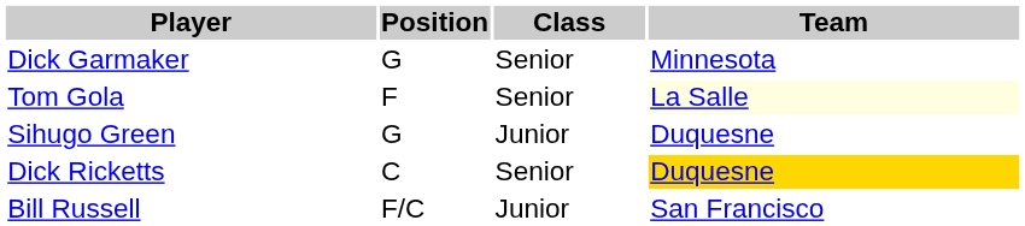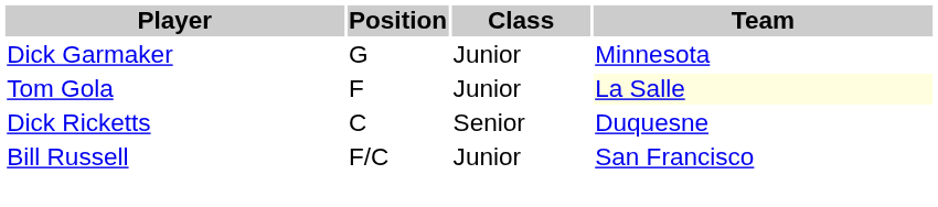 <table style="width:600px" "border:'1' 'solid' 'gray'">
 <tr>
 <th style="background:#CCCCCC;width:40%">Player</th>
 <th style="background:#CCCCCC;width:4%">Position</th>
 <th style="background:#CCCCCC;width:16%">Class</th>
 <th style="background:#CCCCCC;width:40%">Team</th>
 </tr>
 <tr>
 <td><a href='#'>Dick Garmaker</a></td>
 <td>G</td>
-<td>Senior</td>
+<td>Junior</td>
 <td><a href='#'>Minnesota</a></td>
 </tr>
 <tr>
 <td><a href='#'>Tom Gola</a></td>
 <td>F</td>
-<td>Senior</td>
+<td>Junior</td>
 <td style="background: lightyellow;"><a href='#'>La Salle</a></td>
-</tr>
-<tr>
-<td><a href='#'>Sihugo Green</a></td>
-<td>G</td>
-<td>Junior</td>
-<td><a href='#'>Duquesne</a></td>
 </tr>
 <tr>
 <td><a href='#'>Dick Ricketts</a></td>
 <td>C</td>
 <td>Senior</td>
-<td style="background: gold;"><a href='#'>Duquesne</a></td>
+<td><a href='#'>Duquesne</a></td>
 </tr>
 <tr>
 <td><a href='#'>Bill Russell</a></td>
 <td>F/C</td>
 <td>Junior</td>
 <td><a href='#'>San Francisco</a></td>
 </tr>
 </table>
